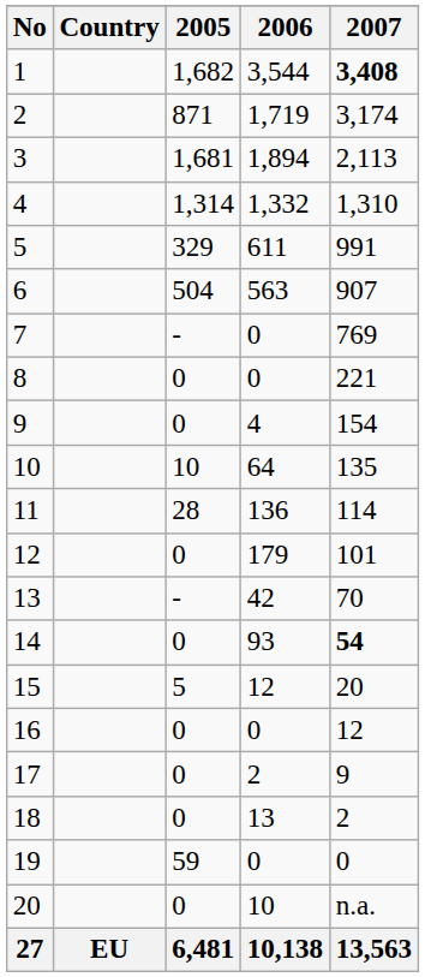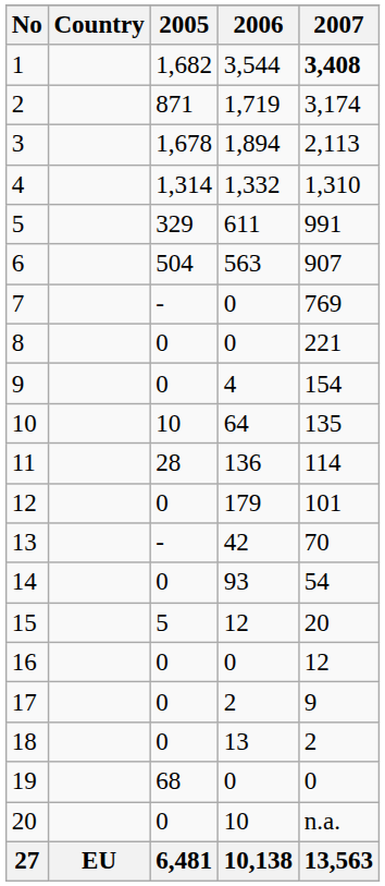 <table class="wikitable" style="float:right; background::#efefef; margin-left:10px;">
 <tr>
 </tr>
 <tr>
 <th>No</th>
 <th>Country</th>
 <th>2005</th>
 <th>2006</th>
 <th>2007</th>
 </tr>
 <tr>
 <td>1</td>
 <td></td>
 <td>1,682</td>
 <td>3,544</td>
 <td><strong>3,408</strong></td>
 </tr>
 <tr>
 <td>2</td>
 <td></td>
 <td>871</td>
 <td>1,719</td>
 <td>3,174</td>
 </tr>
 <tr>
 <td>3</td>
 <td></td>
-<td>1,681</td>
+<td>1,678</td>
 <td>1,894</td>
 <td>2,113</td>
 </tr>
 <tr>
 <td>4</td>
 <td></td>
 <td>1,314</td>
 <td>1,332</td>
 <td>1,310</td>
 </tr>
 <tr>
 <td>5</td>
 <td></td>
 <td>329</td>
 <td>611</td>
 <td>991</td>
 </tr>
 <tr>
 <td>6</td>
 <td></td>
 <td>504</td>
 <td>563</td>
 <td>907</td>
 </tr>
 <tr>
 <td>7</td>
 <td></td>
 <td>-</td>
 <td>0</td>
 <td>769</td>
 </tr>
 <tr>
 <td>8</td>
 <td></td>
 <td>0</td>
 <td>0</td>
 <td>221</td>
 </tr>
 <tr>
 <td>9</td>
 <td></td>
 <td>0</td>
 <td>4</td>
 <td>154</td>
 </tr>
 <tr>
 <td>10</td>
 <td></td>
 <td>10</td>
 <td>64</td>
 <td>135</td>
 </tr>
 <tr>
 <td>11</td>
 <td></td>
 <td>28</td>
 <td>136</td>
 <td>114</td>
 </tr>
 <tr>
 <td>12</td>
 <td></td>
 <td>0</td>
 <td>179</td>
 <td>101</td>
 </tr>
 <tr>
 <td>13</td>
 <td></td>
 <td>-</td>
 <td>42</td>
 <td>70</td>
 </tr>
 <tr>
 <td>14</td>
 <td></td>
 <td>0</td>
 <td>93</td>
-<td><strong>54</strong></td>
+<td>54</td>
 </tr>
 <tr>
 <td>15</td>
 <td></td>
 <td>5</td>
 <td>12</td>
 <td>20</td>
 </tr>
 <tr>
 <td>16</td>
 <td></td>
 <td>0</td>
 <td>0</td>
 <td>12</td>
 </tr>
 <tr>
 <td>17</td>
 <td></td>
 <td>0</td>
 <td>2</td>
 <td>9</td>
 </tr>
 <tr>
 <td>18</td>
 <td></td>
 <td>0</td>
 <td>13</td>
 <td>2</td>
 </tr>
 <tr>
 <td>19</td>
 <td></td>
-<td>59</td>
+<td>68</td>
 <td>0</td>
 <td>0</td>
 </tr>
 <tr>
 <td>20</td>
 <td></td>
 <td>0</td>
 <td>10</td>
 <td>n.a.</td>
 </tr>
 <tr>
 <th>27</th>
 <th>EU</th>
 <th>6,481</th>
 <th>10,138</th>
 <th>13,563</th>
 </tr>
 </table>
